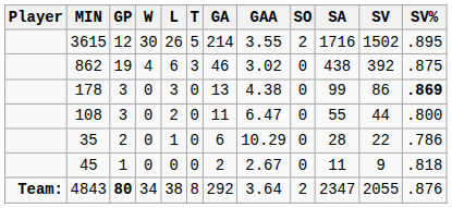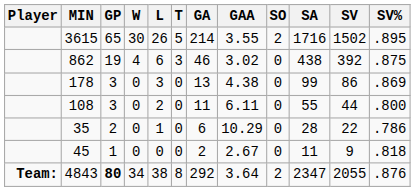 <table class="wikitable sortable" width="60%">
 <tr>
 <th bgcolor="#DDDDFF" width="10%">Player</th>
 <th width="3%" bgcolor="#DDDDFF" title="Minutes played">MIN</th>
 <th width="3%" bgcolor="#DDDDFF" title="Games played in">GP</th>
 <th width="3%" bgcolor="#DDDDFF" title="Wins">W</th>
 <th width="3%" bgcolor="#DDDDFF"title="Losses">L</th>
 <th width="3%" bgcolor="#DDDDFF" title="Ties">T</th>
 <th width="3%" bgcolor="#DDDDFF" title="Goals against">GA</th>
 <th width="3%" bgcolor="#DDDDFF" title="Goals against average">GAA</th>
 <th width="3%" bgcolor="#DDDDFF"title="Shut-outs">SO</th>
 <th width="3%" bgcolor="#DDDDFF" title="Shots against">SA</th>
 <th width="3%" bgcolor="#DDDDFF" title="Shots saved">SV</th>
 <th width="3%" bgcolor="#DDDDFF" title="Save percentage">SV%</th>
 </tr>
 <tr align="center">
 <td align="right"></td>
 <td>3615</td>
-<td>12</td>
+<td>65</td>
 <td>30</td>
 <td>26</td>
 <td>5</td>
 <td>214</td>
 <td>3.55</td>
 <td>2</td>
 <td>1716</td>
 <td>1502</td>
 <td>.895</td>
 </tr>
 <tr align="center">
 <td align="right"></td>
 <td>862</td>
 <td>19</td>
 <td>4</td>
 <td>6</td>
 <td>3</td>
 <td>46</td>
 <td>3.02</td>
 <td>0</td>
 <td>438</td>
 <td>392</td>
 <td>.875</td>
 </tr>
 <tr align="center">
 <td align="right"></td>
 <td>178</td>
 <td>3</td>
 <td>0</td>
 <td>3</td>
 <td>0</td>
 <td>13</td>
 <td>4.38</td>
 <td>0</td>
 <td>99</td>
 <td>86</td>
-<td><strong>.869</strong></td>
+<td>.869</td>
 </tr>
 <tr align="center">
 <td align="right"></td>
 <td>108</td>
 <td>3</td>
 <td>0</td>
 <td>2</td>
 <td>0</td>
 <td>11</td>
-<td>6.47</td>
+<td>6.11</td>
 <td>0</td>
 <td>55</td>
 <td>44</td>
 <td>.800</td>
 </tr>
 <tr align="center">
 <td align="right"></td>
 <td>35</td>
 <td>2</td>
 <td>0</td>
 <td>1</td>
 <td>0</td>
 <td>6</td>
 <td>10.29</td>
 <td>0</td>
 <td>28</td>
 <td>22</td>
 <td>.786</td>
 </tr>
 <tr align="center">
 <td align="right"></td>
 <td>45</td>
 <td>1</td>
 <td>0</td>
 <td>0</td>
 <td>0</td>
 <td>2</td>
 <td>2.67</td>
 <td>0</td>
 <td>11</td>
 <td>9</td>
 <td>.818</td>
 </tr>
 <tr align="center">
 <td align="right"><strong>Team:</strong></td>
 <td>4843</td>
 <td><strong>80</strong></td>
 <td>34</td>
 <td>38</td>
 <td>8</td>
 <td>292</td>
 <td>3.64</td>
 <td>2</td>
 <td>2347</td>
 <td>2055</td>
 <td>.876</td>
 </tr>
 </table>
